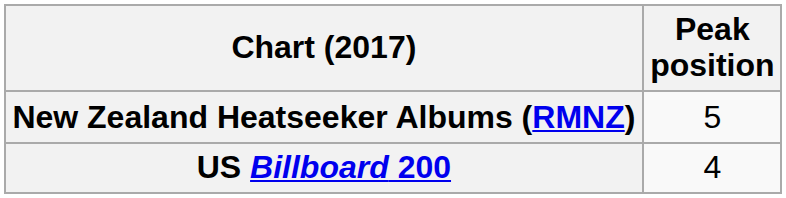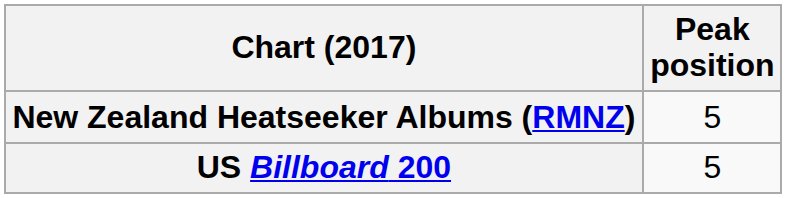 <table class="wikitable sortable plainrowheaders" style="text-align:center">
 <tr>
 <th scope="col">Chart (2017)</th>
 <th scope="col">Peak<br> position</th>
 </tr>
 <tr>
 </tr>
 <tr>
 <th scope="row">New Zealand Heatseeker Albums (<a href='#'>RMNZ</a>)</th>
 <td>5</td>
 </tr>
 <tr>
 <th scope="row">US <a href='#'><em>Billboard</em> 200</a></th>
-<td>4</td>
+<td>5</td>
 </tr>
 <tr>
 </tr>
 </table>
